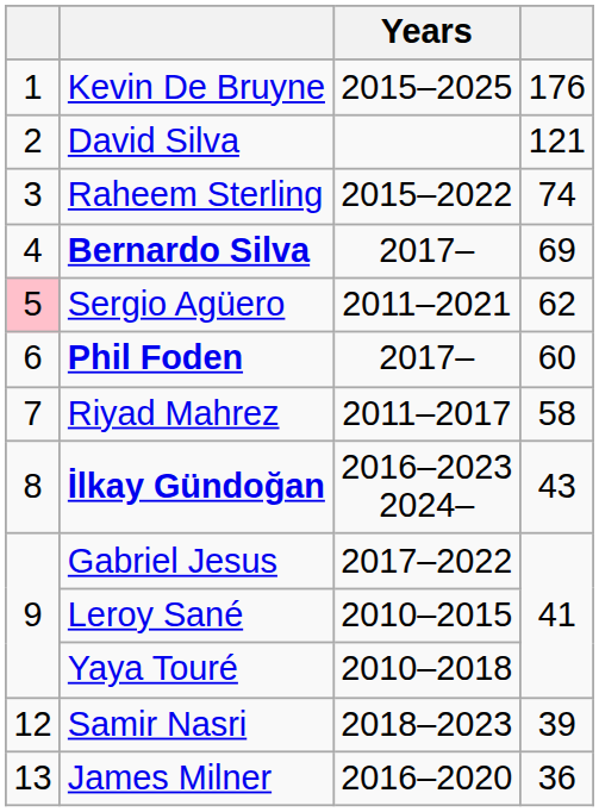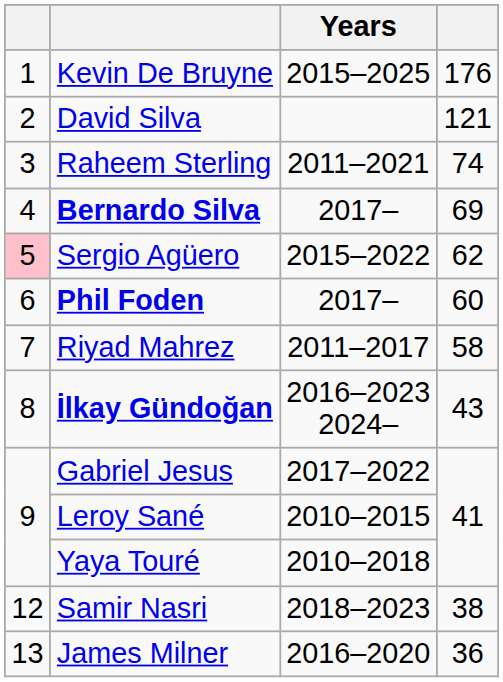 <table class="wikitable plainrowheaders sortable" style="text-align:center">
 <tr>
 <th></th>
 <th></th>
 <th>Years</th>
 <th></th>
 </tr>
 <tr>
 <td>1</td>
 <td align="left"> <a href='#'>Kevin De Bruyne</a></td>
 <td>2015–2025</td>
 <td>176</td>
 </tr>
 <tr>
 <td>2</td>
 <td align="left"> <a href='#'>David Silva</a></td>
 <td></td>
 <td>121</td>
 </tr>
 <tr>
 <td>3</td>
 <td align="left"> <a href='#'>Raheem Sterling</a></td>
-<td>2015–2022</td>
+<td>2011–2021</td>
 <td>74</td>
 </tr>
 <tr>
 <td>4</td>
 <td align="left"> <strong><a href='#'>Bernardo Silva</a></strong></td>
 <td>2017–</td>
 <td>69</td>
 </tr>
 <tr>
 <td style="background: pink;">5</td>
 <td align="left"> <a href='#'>Sergio Agüero</a></td>
-<td>2011–2021</td>
+<td>2015–2022</td>
 <td>62</td>
 </tr>
 <tr>
 <td>6</td>
 <td align="left"> <strong><a href='#'>Phil Foden</a></strong></td>
 <td>2017–</td>
 <td>60</td>
 </tr>
 <tr>
 <td>7</td>
 <td align="left"> <a href='#'>Riyad Mahrez</a></td>
 <td>2011–2017</td>
 <td>58</td>
 </tr>
 <tr>
 <td>8</td>
 <td align="left"> <strong><a href='#'>İlkay Gündoğan</a></strong></td>
 <td>2016–2023<br>2024–</td>
 <td>43</td>
 </tr>
 <tr>
 <td rowspan="3">9</td>
 <td align="left"> <a href='#'>Gabriel Jesus</a></td>
 <td>2017–2022</td>
 <td rowspan="3">41</td>
 </tr>
 <tr>
 <td align="left"> <a href='#'>Leroy Sané</a></td>
 <td>2010–2015</td>
 </tr>
 <tr>
 <td align="left"> <a href='#'>Yaya Touré</a></td>
 <td>2010–2018</td>
 </tr>
 <tr>
 <td>12</td>
 <td align="left"> <a href='#'>Samir Nasri</a></td>
 <td>2018–2023</td>
-<td>39</td>
+<td>38</td>
 </tr>
 <tr>
 <td>13</td>
 <td align="left"> <a href='#'>James Milner</a></td>
 <td>2016–2020</td>
 <td>36</td>
 </tr>
 </table>
